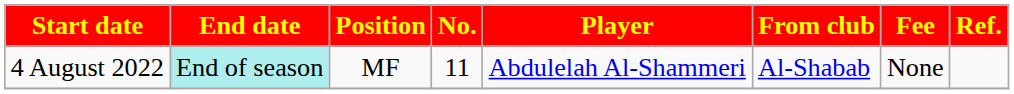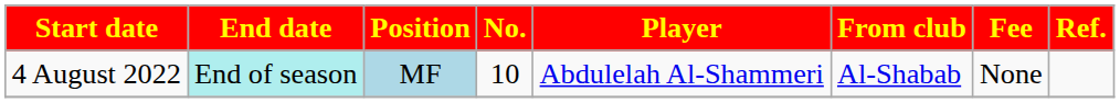 <table class="wikitable sortable">
 <tr>
 <th style="background:red; color:yellow;"><strong>Start date</strong></th>
 <th style="background:red; color:yellow;"><strong>End date</strong></th>
 <th style="background:red; color:yellow;"><strong>Position</strong></th>
 <th style="background:red; color:yellow;"><strong>No.</strong></th>
 <th style="background:red; color:yellow;"><strong>Player</strong></th>
 <th style="background:red; color:yellow;"><strong>From club</strong></th>
 <th style="background:red; color:yellow;"><strong>Fee</strong></th>
 <th style="background:red; color:yellow;"><strong>Ref.</strong></th>
 </tr>
 <tr>
 <td>4 August 2022</td>
 <td style="background: paleturquoise;">End of season</td>
-<td style="text-align:center;">MF</td>
-<td style="text-align:center;">11</td>
+<td style="background: lightblue; text-align:center;">MF</td>
+<td style="text-align:center;">10</td>
 <td style="text-align:left;"> <a href='#'>Abdulelah Al-Shammeri</a></td>
 <td style="text-align:left;"> <a href='#'>Al-Shabab</a></td>
 <td>None</td>
 <td></td>
 </tr>
 <tr>
 </tr>
 </table>
